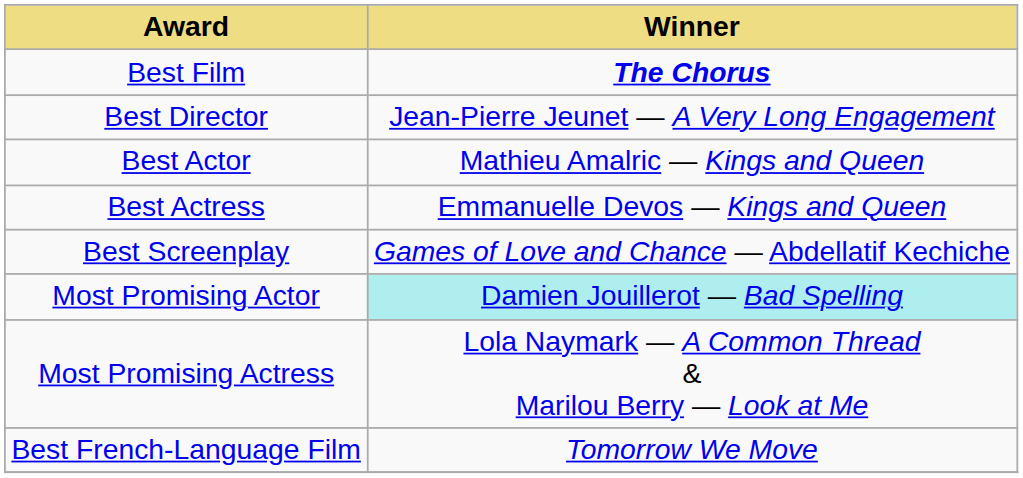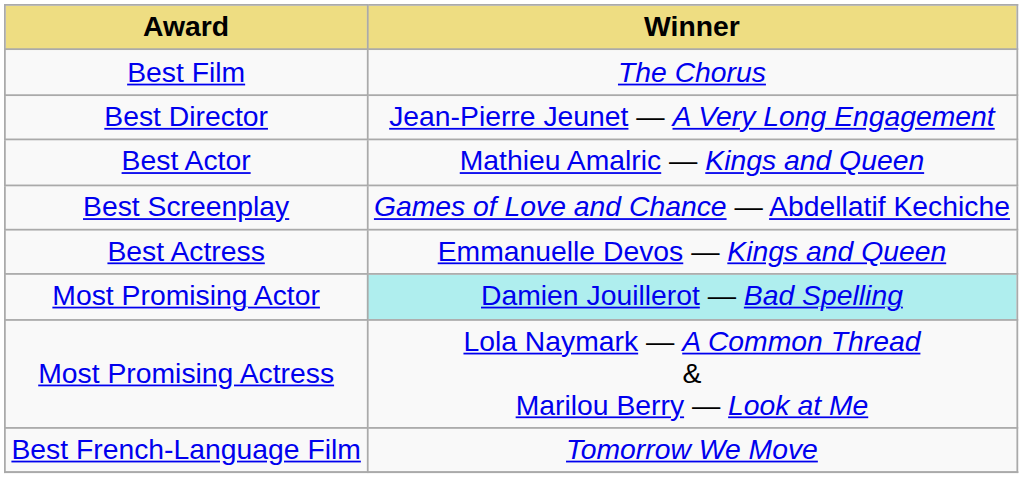 <table class="wikitable" border="1">
 <tr>
 <th style="background:#EEDD82;">Award</th>
 <th style="background:#EEDD82;">Winner</th>
 </tr>
 <tr>
 <td align="center" valign="center"><a href='#'>Best Film</a></td>
-<td align="center" valign="center"><strong><em><a href='#'>The Chorus</a></em></strong></td>
+<td align="center" valign="center"><em><a href='#'>The Chorus</a></em></td>
 </tr>
 <tr>
 <td align="center" valign="center"><a href='#'>Best Director</a></td>
 <td align="center" valign="center"><a href='#'>Jean-Pierre Jeunet</a> — <em><a href='#'>A Very Long Engagement</a></em></td>
 </tr>
 <tr>
 <td align="center" valign="center"><a href='#'>Best Actor</a></td>
 <td align="center" valign="center"><a href='#'>Mathieu Amalric</a> — <em><a href='#'>Kings and Queen</a></em></td>
 </tr>
 <tr>
+<td align="center" valign="center"><a href='#'>Best Screenplay</a></td>
+<td align="center" valign="center"><em><a href='#'>Games of Love and Chance</a></em> — <a href='#'>Abdellatif Kechiche</a></td>
+</tr>
+<tr>
 <td align="center" valign="center"><a href='#'>Best Actress</a></td>
 <td align="center" valign="center"><a href='#'>Emmanuelle Devos</a> — <em><a href='#'>Kings and Queen</a></em></td>
-</tr>
-<tr>
-<td align="center" valign="center"><a href='#'>Best Screenplay</a></td>
-<td align="center" valign="center"><em><a href='#'>Games of Love and Chance</a></em> — <a href='#'>Abdellatif Kechiche</a></td>
 </tr>
 <tr>
 <td align="center" valign="center"><a href='#'>Most Promising Actor</a></td>
 <td align="center" valign="center" style="background: paleturquoise;"><a href='#'>Damien Jouillerot</a> — <em><a href='#'>Bad Spelling</a></em></td>
 </tr>
 <tr>
 <td align="center" valign="center"><a href='#'>Most Promising Actress</a></td>
 <td align="center" valign="center"><a href='#'>Lola Naymark</a> — <em><a href='#'>A Common Thread</a></em> <br>&<br> <a href='#'>Marilou Berry</a> — <em><a href='#'>Look at Me</a></em></td>
 </tr>
 <tr>
 <td align="center" valign="center"><a href='#'>Best French-Language Film</a></td>
 <td align="center" valign="center"><em><a href='#'>Tomorrow We Move</a></em></td>
 </tr>
 <tr>
 </tr>
 </table>
